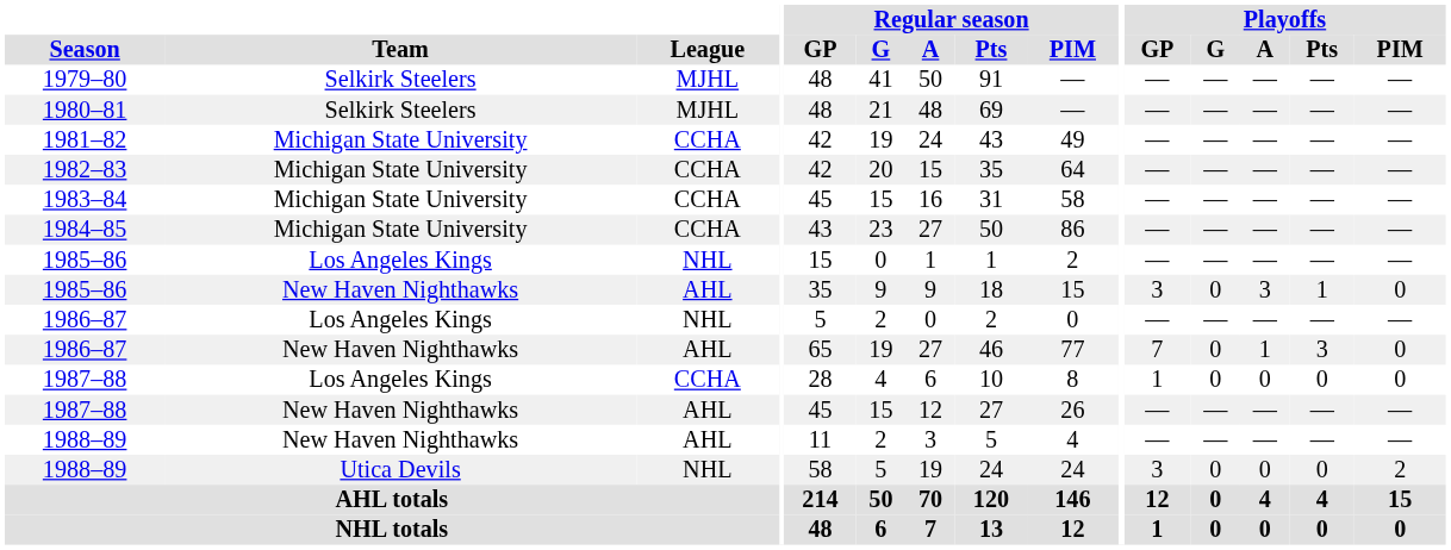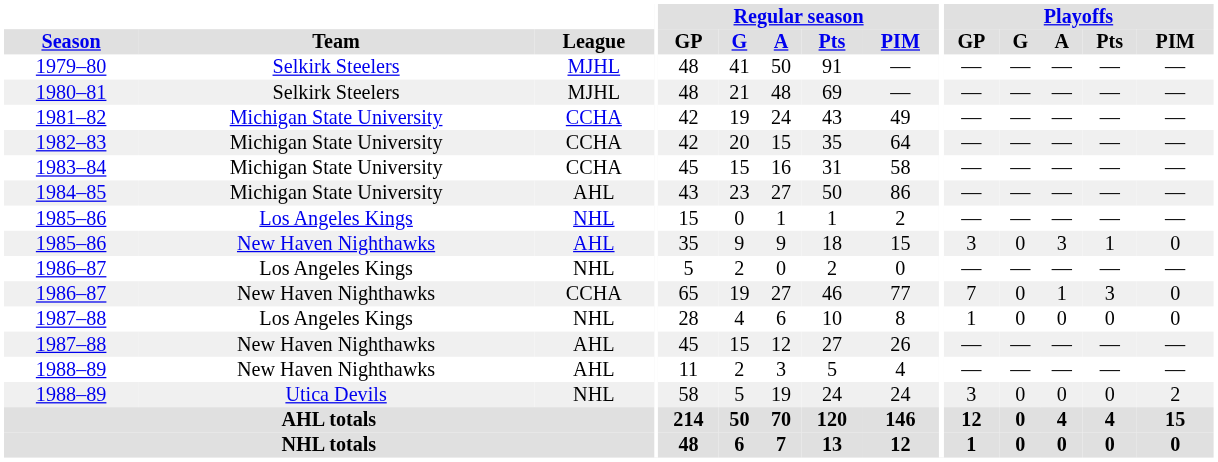 <table border="0" cellpadding="1" cellspacing="0" style="text-align:center; width:60em">
 <tr bgcolor="#e0e0e0">
 <th colspan="3" bgcolor="#ffffff"></th>
 <th rowspan="100" bgcolor="#ffffff"></th>
 <th colspan="5"><a href='#'>Regular season</a></th>
 <th rowspan="100" bgcolor="#ffffff"></th>
 <th colspan="5"><a href='#'>Playoffs</a></th>
 </tr>
 <tr bgcolor="#e0e0e0">
 <th><a href='#'>Season</a></th>
 <th>Team</th>
 <th>League</th>
 <th>GP</th>
 <th><a href='#'>G</a></th>
 <th><a href='#'>A</a></th>
 <th><a href='#'>Pts</a></th>
 <th><a href='#'>PIM</a></th>
 <th>GP</th>
 <th>G</th>
 <th>A</th>
 <th>Pts</th>
 <th>PIM</th>
 </tr>
 <tr>
 <td><a href='#'>1979–80</a></td>
 <td><a href='#'>Selkirk Steelers</a></td>
 <td><a href='#'>MJHL</a></td>
 <td>48</td>
 <td>41</td>
 <td>50</td>
 <td>91</td>
 <td>—</td>
 <td>—</td>
 <td>—</td>
 <td>—</td>
 <td>—</td>
 <td>—</td>
 </tr>
 <tr bgcolor="#f0f0f0">
 <td><a href='#'>1980–81</a></td>
 <td>Selkirk Steelers</td>
 <td>MJHL</td>
 <td>48</td>
 <td>21</td>
 <td>48</td>
 <td>69</td>
 <td>—</td>
 <td>—</td>
 <td>—</td>
 <td>—</td>
 <td>—</td>
 <td>—</td>
 </tr>
 <tr>
 <td><a href='#'>1981–82</a></td>
 <td><a href='#'>Michigan State University</a></td>
 <td><a href='#'>CCHA</a></td>
 <td>42</td>
 <td>19</td>
 <td>24</td>
 <td>43</td>
 <td>49</td>
 <td>—</td>
 <td>—</td>
 <td>—</td>
 <td>—</td>
 <td>—</td>
 </tr>
 <tr bgcolor="#f0f0f0">
 <td><a href='#'>1982–83</a></td>
 <td>Michigan State University</td>
 <td>CCHA</td>
 <td>42</td>
 <td>20</td>
 <td>15</td>
 <td>35</td>
 <td>64</td>
 <td>—</td>
 <td>—</td>
 <td>—</td>
 <td>—</td>
 <td>—</td>
 </tr>
 <tr>
 <td><a href='#'>1983–84</a></td>
 <td>Michigan State University</td>
 <td>CCHA</td>
 <td>45</td>
 <td>15</td>
 <td>16</td>
 <td>31</td>
 <td>58</td>
 <td>—</td>
 <td>—</td>
 <td>—</td>
 <td>—</td>
 <td>—</td>
 </tr>
 <tr bgcolor="#f0f0f0">
 <td><a href='#'>1984–85</a></td>
 <td>Michigan State University</td>
-<td>CCHA</td>
+<td>AHL</td>
 <td>43</td>
 <td>23</td>
 <td>27</td>
 <td>50</td>
 <td>86</td>
 <td>—</td>
 <td>—</td>
 <td>—</td>
 <td>—</td>
 <td>—</td>
 </tr>
 <tr>
 <td><a href='#'>1985–86</a></td>
 <td><a href='#'>Los Angeles Kings</a></td>
 <td><a href='#'>NHL</a></td>
 <td>15</td>
 <td>0</td>
 <td>1</td>
 <td>1</td>
 <td>2</td>
 <td>—</td>
 <td>—</td>
 <td>—</td>
 <td>—</td>
 <td>—</td>
 </tr>
 <tr bgcolor="#f0f0f0">
 <td><a href='#'>1985–86</a></td>
 <td><a href='#'>New Haven Nighthawks</a></td>
 <td><a href='#'>AHL</a></td>
 <td>35</td>
 <td>9</td>
 <td>9</td>
 <td>18</td>
 <td>15</td>
 <td>3</td>
 <td>0</td>
 <td>3</td>
 <td>1</td>
 <td>0</td>
 </tr>
 <tr>
 <td><a href='#'>1986–87</a></td>
 <td>Los Angeles Kings</td>
 <td>NHL</td>
 <td>5</td>
 <td>2</td>
 <td>0</td>
 <td>2</td>
 <td>0</td>
 <td>—</td>
 <td>—</td>
 <td>—</td>
 <td>—</td>
 <td>—</td>
 </tr>
 <tr bgcolor="#f0f0f0">
 <td><a href='#'>1986–87</a></td>
 <td>New Haven Nighthawks</td>
-<td>AHL</td>
+<td>CCHA</td>
 <td>65</td>
 <td>19</td>
 <td>27</td>
 <td>46</td>
 <td>77</td>
 <td>7</td>
 <td>0</td>
 <td>1</td>
 <td>3</td>
 <td>0</td>
 </tr>
 <tr>
 <td><a href='#'>1987–88</a></td>
 <td>Los Angeles Kings</td>
-<td><a href='#'>CCHA</a></td>
+<td>NHL</td>
 <td>28</td>
 <td>4</td>
 <td>6</td>
 <td>10</td>
 <td>8</td>
 <td>1</td>
 <td>0</td>
 <td>0</td>
 <td>0</td>
 <td>0</td>
 </tr>
 <tr bgcolor="#f0f0f0">
 <td><a href='#'>1987–88</a></td>
 <td>New Haven Nighthawks</td>
 <td>AHL</td>
 <td>45</td>
 <td>15</td>
 <td>12</td>
 <td>27</td>
 <td>26</td>
 <td>—</td>
 <td>—</td>
 <td>—</td>
 <td>—</td>
 <td>—</td>
 </tr>
 <tr>
 <td><a href='#'>1988–89</a></td>
 <td>New Haven Nighthawks</td>
 <td>AHL</td>
 <td>11</td>
 <td>2</td>
 <td>3</td>
 <td>5</td>
 <td>4</td>
 <td>—</td>
 <td>—</td>
 <td>—</td>
 <td>—</td>
 <td>—</td>
 </tr>
 <tr bgcolor="#f0f0f0">
 <td><a href='#'>1988–89</a></td>
 <td><a href='#'>Utica Devils</a></td>
 <td>NHL</td>
 <td>58</td>
 <td>5</td>
 <td>19</td>
 <td>24</td>
 <td>24</td>
 <td>3</td>
 <td>0</td>
 <td>0</td>
 <td>0</td>
 <td>2</td>
 </tr>
 <tr bgcolor="#e0e0e0">
 <th colspan="3">AHL totals</th>
 <th>214</th>
 <th>50</th>
 <th>70</th>
 <th>120</th>
 <th>146</th>
 <th>12</th>
 <th>0</th>
 <th>4</th>
 <th>4</th>
 <th>15</th>
 </tr>
 <tr bgcolor="#e0e0e0">
 <th colspan="3">NHL totals</th>
 <th>48</th>
 <th>6</th>
 <th>7</th>
 <th>13</th>
 <th>12</th>
 <th>1</th>
 <th>0</th>
 <th>0</th>
 <th>0</th>
 <th>0</th>
 </tr>
 </table>
